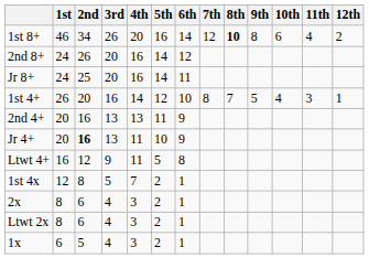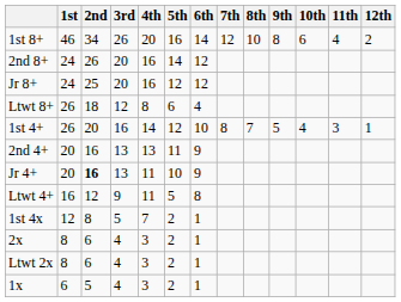 <table class="wikitable">
 <tr>
 <th></th>
 <th>1st</th>
 <th>2nd</th>
 <th>3rd</th>
 <th>4th</th>
 <th>5th</th>
 <th>6th</th>
 <th>7th</th>
 <th>8th</th>
 <th>9th</th>
 <th>10th</th>
 <th>11th</th>
 <th>12th</th>
 </tr>
 <tr>
 <td>1st 8+</td>
 <td>46</td>
 <td>34</td>
 <td>26</td>
 <td>20</td>
 <td>16</td>
 <td>14</td>
 <td>12</td>
-<td><strong>10</strong></td>
+<td>10</td>
 <td>8</td>
 <td>6</td>
 <td>4</td>
 <td>2</td>
 </tr>
 <tr>
 <td>2nd 8+</td>
 <td>24</td>
 <td>26</td>
 <td>20</td>
 <td>16</td>
 <td>14</td>
 <td>12</td>
 <td></td>
 <td></td>
 <td></td>
 <td></td>
 <td></td>
 <td></td>
 </tr>
 <tr>
 <td>Jr 8+</td>
 <td>24</td>
 <td>25</td>
 <td>20</td>
 <td>16</td>
-<td>14</td>
-<td>11</td>
+<td>12</td>
+<td>12</td>
+<td></td>
+<td></td>
+<td></td>
+<td></td>
+<td></td>
+<td></td>
+</tr>
+<tr>
+<td>Ltwt 8+</td>
+<td>26</td>
+<td>18</td>
+<td>12</td>
+<td>8</td>
+<td>6</td>
+<td>4</td>
 <td></td>
 <td></td>
 <td></td>
 <td></td>
 <td></td>
 <td></td>
 </tr>
 <tr>
 <td>1st 4+</td>
 <td>26</td>
 <td>20</td>
 <td>16</td>
 <td>14</td>
 <td>12</td>
 <td>10</td>
 <td>8</td>
 <td>7</td>
 <td>5</td>
 <td>4</td>
 <td>3</td>
 <td>1</td>
 </tr>
 <tr>
 <td>2nd 4+</td>
 <td>20</td>
 <td>16</td>
 <td>13</td>
 <td>13</td>
 <td>11</td>
 <td>9</td>
 <td></td>
 <td></td>
 <td></td>
 <td></td>
 <td></td>
 <td></td>
 </tr>
 <tr>
 <td>Jr 4+</td>
 <td>20</td>
 <td><strong>16</strong></td>
 <td>13</td>
 <td>11</td>
 <td>10</td>
 <td>9</td>
 <td></td>
 <td></td>
 <td></td>
 <td></td>
 <td></td>
 <td></td>
 </tr>
 <tr>
 <td>Ltwt 4+</td>
 <td>16</td>
 <td>12</td>
 <td>9</td>
 <td>11</td>
 <td>5</td>
 <td>8</td>
 <td></td>
 <td></td>
 <td></td>
 <td></td>
 <td></td>
 <td></td>
 </tr>
 <tr>
 <td>1st 4x</td>
 <td>12</td>
 <td>8</td>
 <td>5</td>
 <td>7</td>
 <td>2</td>
 <td>1</td>
 <td></td>
 <td></td>
 <td></td>
 <td></td>
 <td></td>
 <td></td>
 </tr>
 <tr>
 <td>2x</td>
 <td>8</td>
 <td>6</td>
 <td>4</td>
 <td>3</td>
 <td>2</td>
 <td>1</td>
 <td></td>
 <td></td>
 <td></td>
 <td></td>
 <td></td>
 <td></td>
 </tr>
 <tr>
 <td>Ltwt 2x</td>
 <td>8</td>
 <td>6</td>
 <td>4</td>
 <td>3</td>
 <td>2</td>
 <td>1</td>
 <td></td>
 <td></td>
 <td></td>
 <td></td>
 <td></td>
 <td></td>
 </tr>
 <tr>
 <td>1x</td>
 <td>6</td>
 <td>5</td>
 <td>4</td>
 <td>3</td>
 <td>2</td>
 <td>1</td>
 <td></td>
 <td></td>
 <td></td>
 <td></td>
 <td></td>
 <td></td>
 </tr>
 </table>
